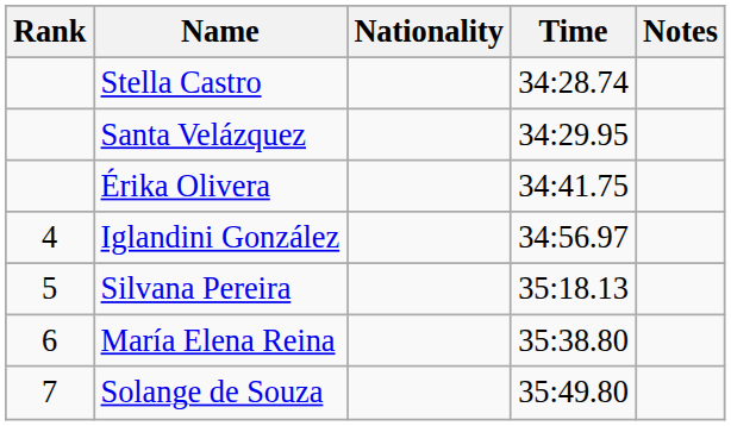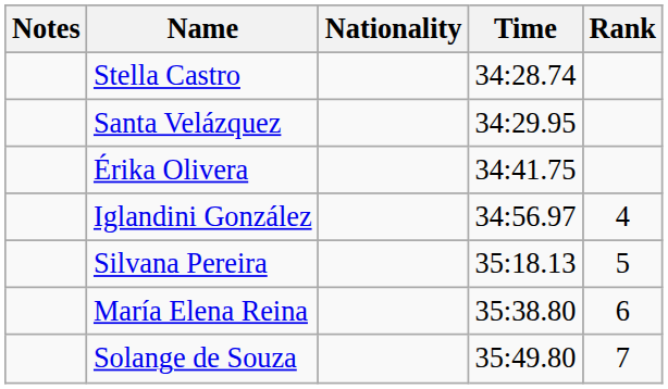 <table class="wikitable sortable" style="text-align:center;font-size:95%">
 <tr>
-<th>Rank</th>
+<th>Notes</th>
 <th>Name</th>
 <th>Nationality</th>
 <th>Time</th>
-<th>Notes</th>
+<th>Rank</th>
 </tr>
 <tr>
 <td></td>
 <td align=left><a href='#'>Stella Castro</a></td>
 <td align=left></td>
 <td>34:28.74</td>
 <td></td>
 </tr>
 <tr>
 <td></td>
 <td align=left><a href='#'>Santa Velázquez</a></td>
 <td align=left></td>
 <td>34:29.95</td>
 <td></td>
 </tr>
 <tr>
 <td></td>
 <td align=left><a href='#'>Érika Olivera</a></td>
 <td align=left></td>
 <td>34:41.75</td>
 <td></td>
 </tr>
 <tr>
-<td>4</td>
+<td></td>
 <td align=left><a href='#'>Iglandini González</a></td>
 <td align=left></td>
 <td>34:56.97</td>
-<td></td>
+<td>4</td>
 </tr>
 <tr>
-<td>5</td>
+<td></td>
 <td align=left><a href='#'>Silvana Pereira</a></td>
 <td align=left></td>
 <td>35:18.13</td>
-<td></td>
+<td>5</td>
 </tr>
 <tr>
-<td>6</td>
+<td></td>
 <td align=left><a href='#'>María Elena Reina</a></td>
 <td align=left></td>
 <td>35:38.80</td>
-<td></td>
+<td>6</td>
 </tr>
 <tr>
-<td>7</td>
+<td></td>
 <td align=left><a href='#'>Solange de Souza</a></td>
 <td align=left></td>
 <td>35:49.80</td>
-<td></td>
+<td>7</td>
 </tr>
 </table>
